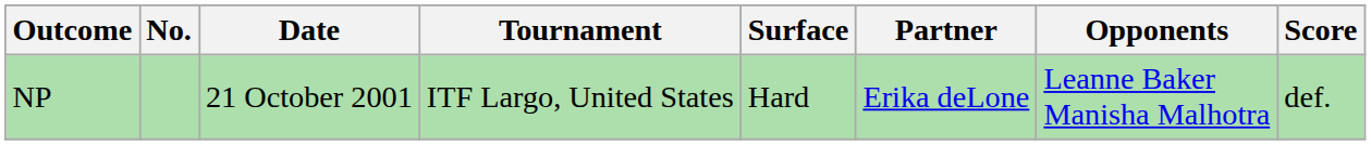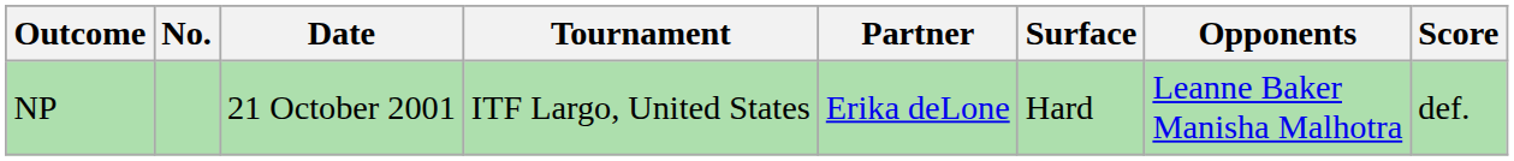 <table class="sortable wikitable" style=font-size:97%>
 <tr>
 <th>Outcome</th>
 <th>No.</th>
 <th>Date</th>
 <th>Tournament</th>
+<th>Partner</th>
 <th>Surface</th>
-<th>Partner</th>
 <th>Opponents</th>
 <th>Score</th>
 </tr>
 <tr style="background:#addfad;">
 <td>NP</td>
 <td></td>
 <td>21 October 2001</td>
 <td>ITF Largo, United States</td>
+<td> <a href='#'>Erika deLone</a></td>
 <td>Hard</td>
-<td> <a href='#'>Erika deLone</a></td>
 <td> <a href='#'>Leanne Baker</a> <br>  <a href='#'>Manisha Malhotra</a></td>
 <td>def.</td>
 </tr>
 </table>
